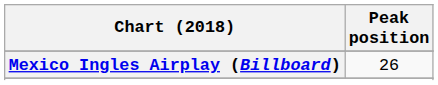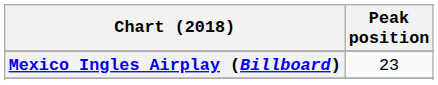 <table class="wikitable sortable plainrowheaders" style="text-align:center">
 <tr>
 <th>Chart (2018)</th>
 <th>Peak<br>position</th>
 </tr>
 <tr>
 </tr>
 <tr>
 </tr>
 <tr>
 </tr>
 <tr>
 <th scope="row"><a href='#'>Mexico Ingles Airplay</a> (<em><a href='#'>Billboard</a></em>)</th>
-<td style="text-align:center;">26</td>
+<td style="text-align:center;">23</td>
 </tr>
 <tr>
 </tr>
 <tr>
 </tr>
 <tr>
 </tr>
 <tr>
 </tr>
 <tr>
 </tr>
 </table>
